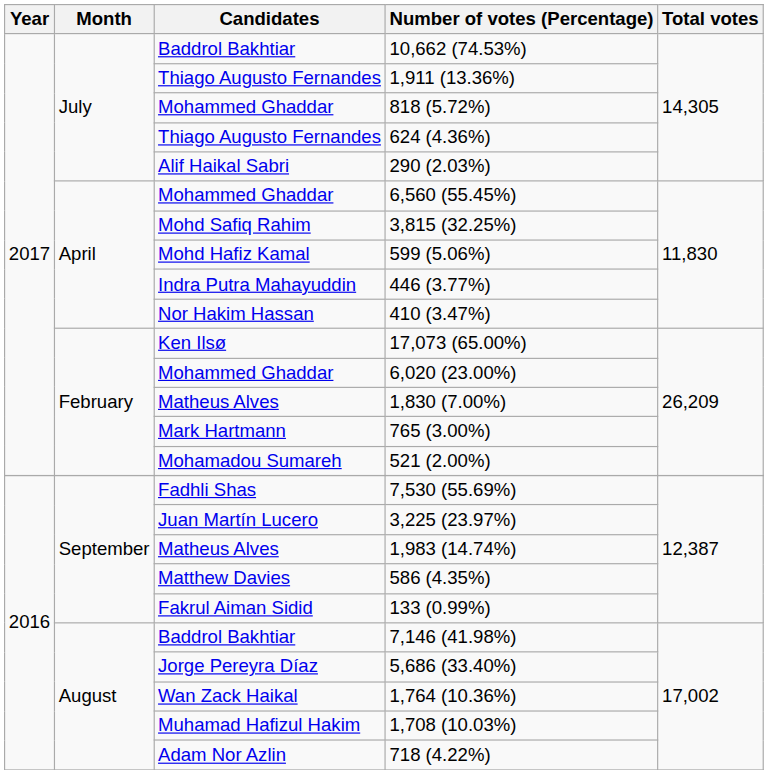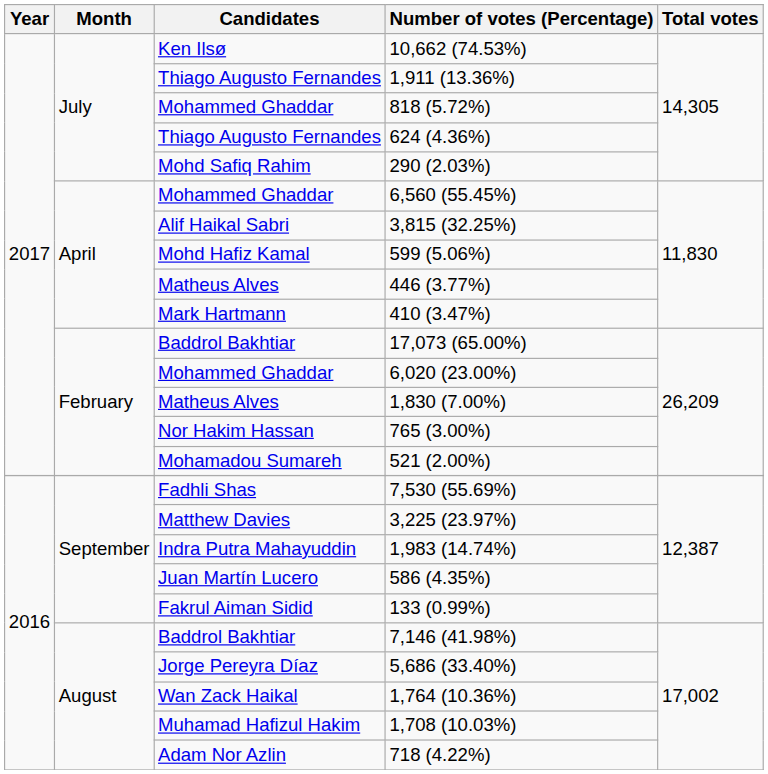 <table class="wikitable sortable">
 <tr>
 <th>Year</th>
 <th>Month</th>
 <th>Candidates</th>
 <th>Number of votes (Percentage)</th>
 <th>Total votes</th>
 </tr>
 <tr>
 <td rowspan=15>2017</td>
 <td rowspan=5>July</td>
-<td> <a href='#'>Baddrol Bakhtiar</a></td>
+<td> <a href='#'>Ken Ilsø</a></td>
 <td>10,662 (74.53%)</td>
 <td rowspan=5>14,305</td>
 </tr>
 <tr>
 <td> <a href='#'>Thiago Augusto Fernandes</a></td>
 <td>1,911 (13.36%)</td>
 </tr>
 <tr>
 <td> <a href='#'>Mohammed Ghaddar</a></td>
 <td>818 (5.72%)</td>
 </tr>
 <tr>
 <td> <a href='#'>Thiago Augusto Fernandes</a></td>
 <td>624 (4.36%)</td>
 </tr>
 <tr>
-<td> <a href='#'>Alif Haikal Sabri</a></td>
+<td> <a href='#'>Mohd Safiq Rahim</a></td>
 <td>290 (2.03%)</td>
 </tr>
 <tr>
 <td rowspan=5>April</td>
 <td> <a href='#'>Mohammed Ghaddar</a></td>
 <td>6,560 (55.45%)</td>
 <td rowspan=5>11,830</td>
 </tr>
 <tr>
-<td> <a href='#'>Mohd Safiq Rahim</a></td>
+<td> <a href='#'>Alif Haikal Sabri</a></td>
 <td>3,815 (32.25%)</td>
 </tr>
 <tr>
 <td> <a href='#'>Mohd Hafiz Kamal</a></td>
 <td>599 (5.06%)</td>
 </tr>
 <tr>
-<td> <a href='#'>Indra Putra Mahayuddin</a></td>
+<td> <a href='#'>Matheus Alves</a></td>
 <td>446 (3.77%)</td>
 </tr>
 <tr>
-<td> <a href='#'>Nor Hakim Hassan</a></td>
+<td> <a href='#'>Mark Hartmann</a></td>
 <td>410 (3.47%)</td>
 </tr>
 <tr>
 <td rowspan=5>February</td>
-<td> <a href='#'>Ken Ilsø</a></td>
+<td> <a href='#'>Baddrol Bakhtiar</a></td>
 <td>17,073 (65.00%)</td>
 <td rowspan=5>26,209</td>
 </tr>
 <tr>
 <td> <a href='#'>Mohammed Ghaddar</a></td>
 <td>6,020 (23.00%)</td>
 </tr>
 <tr>
 <td> <a href='#'>Matheus Alves</a></td>
 <td>1,830 (7.00%)</td>
 </tr>
 <tr>
-<td> <a href='#'>Mark Hartmann</a></td>
+<td> <a href='#'>Nor Hakim Hassan</a></td>
 <td>765 (3.00%)</td>
 </tr>
 <tr>
 <td> <a href='#'>Mohamadou Sumareh</a></td>
 <td>521 (2.00%)</td>
 </tr>
 <tr>
 </tr>
 <tr>
 <td rowspan=10>2016</td>
 <td rowspan=5>September</td>
 <td> <a href='#'>Fadhli Shas</a></td>
 <td>7,530 (55.69%)</td>
 <td rowspan=5>12,387</td>
 </tr>
 <tr>
-<td> <a href='#'>Juan Martín Lucero</a></td>
+<td> <a href='#'>Matthew Davies</a></td>
 <td>3,225 (23.97%)</td>
 </tr>
 <tr>
-<td> <a href='#'>Matheus Alves</a></td>
+<td> <a href='#'>Indra Putra Mahayuddin</a></td>
 <td>1,983 (14.74%)</td>
 </tr>
 <tr>
-<td> <a href='#'>Matthew Davies</a></td>
+<td> <a href='#'>Juan Martín Lucero</a></td>
 <td>586 (4.35%)</td>
 </tr>
 <tr>
 <td> <a href='#'>Fakrul Aiman Sidid</a></td>
 <td>133 (0.99%)</td>
 </tr>
 <tr>
 <td rowspan=5>August</td>
 <td> <a href='#'>Baddrol Bakhtiar</a></td>
 <td>7,146 (41.98%)</td>
 <td rowspan=5>17,002</td>
 </tr>
 <tr>
 <td> <a href='#'>Jorge Pereyra Díaz</a></td>
 <td>5,686 (33.40%)</td>
 </tr>
 <tr>
 <td> <a href='#'>Wan Zack Haikal</a></td>
 <td>1,764 (10.36%)</td>
 </tr>
 <tr>
 <td> <a href='#'>Muhamad Hafizul Hakim</a></td>
 <td>1,708 (10.03%)</td>
 </tr>
 <tr>
 <td> <a href='#'>Adam Nor Azlin</a></td>
 <td>718 (4.22%)</td>
 </tr>
 <tr>
 </tr>
 </table>
